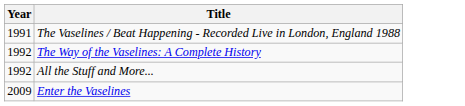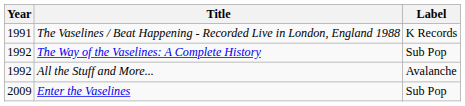 <table class="wikitable">
 <tr>
 <th>Year</th>
 <th>Title</th>
+<th>Label</th>
 </tr>
 <tr>
 <td>1991</td>
 <td><em>The Vaselines / Beat Happening - Recorded Live in London, England 1988</em></td>
+<td>K Records</td>
 </tr>
 <tr>
 <td>1992</td>
 <td><em><a href='#'>The Way of the Vaselines: A Complete History</a></em></td>
+<td>Sub Pop</td>
 </tr>
 <tr>
 <td>1992</td>
 <td><em>All the Stuff and More...</em></td>
+<td>Avalanche</td>
 </tr>
 <tr>
 <td>2009</td>
 <td><em><a href='#'>Enter the Vaselines</a></em></td>
+<td>Sub Pop</td>
 </tr>
 </table>
